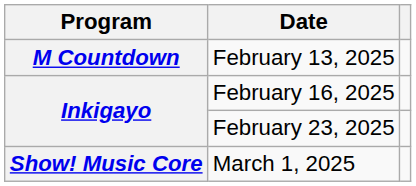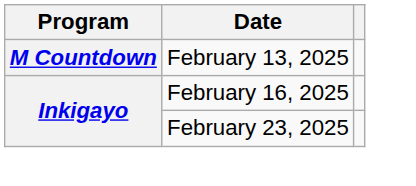 <table class="wikitable plainrowheaders sortable">
 <tr>
 <th scope="col">Program</th>
 <th scope="col">Date</th>
 <th scope="col" class="unsortable"></th>
 </tr>
 <tr>
 <th scope="row"><em><a href='#'>M Countdown</a></em></th>
 <td>February 13, 2025</td>
 <td style="text-align:center"></td>
 </tr>
 <tr>
 <th scope="row" rowspan="2"><em><a href='#'>Inkigayo</a></em></th>
 <td>February 16, 2025</td>
 <td style="text-align:center"></td>
 </tr>
 <tr>
 <td>February 23, 2025</td>
 <td style="text-align:center"></td>
 </tr>
-<tr>
-<th scope="row"><em><a href='#'>Show! Music Core</a></em></th>
-<td>March 1, 2025</td>
-<td style="text-align:center"></td>
-</tr>
 </table>
